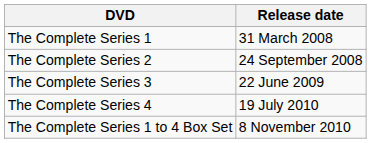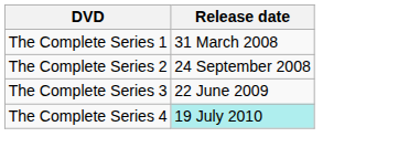 <table class="wikitable">
 <tr>
 <th>DVD</th>
 <th>Release date</th>
 </tr>
 <tr>
 <td>The Complete Series 1</td>
 <td>31 March 2008</td>
 </tr>
 <tr>
 <td>The Complete Series 2</td>
 <td>24 September 2008</td>
 </tr>
 <tr>
 <td>The Complete Series 3</td>
 <td>22 June 2009</td>
 </tr>
 <tr>
 <td>The Complete Series 4</td>
-<td>19 July 2010</td>
-</tr>
-<tr>
-<td>The Complete Series 1 to 4 Box Set</td>
-<td>8 November 2010</td>
+<td style="background: paleturquoise;">19 July 2010</td>
 </tr>
 </table>
